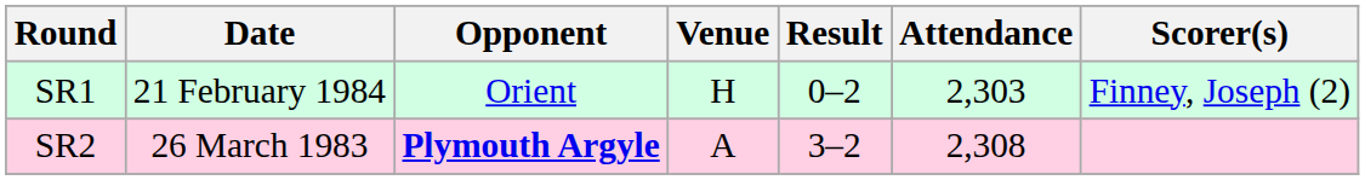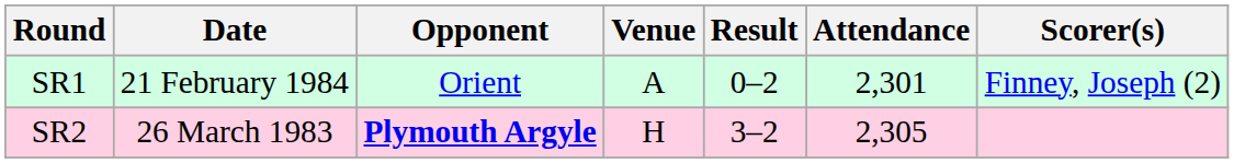 <table class="wikitable sortable" style="text-align:center;">
 <tr>
 <th>Round</th>
 <th>Date</th>
 <th>Opponent</th>
 <th>Venue</th>
 <th>Result</th>
 <th>Attendance</th>
 <th>Scorer(s)</th>
 </tr>
 <tr style="background:#d0ffe3;">
 <td>SR1</td>
 <td>21 February 1984</td>
 <td><a href='#'>Orient</a></td>
-<td>H</td>
+<td>A</td>
 <td>0–2 </td>
-<td>2,303</td>
+<td>2,301</td>
 <td><a href='#'>Finney</a>, <a href='#'>Joseph</a> (2)</td>
 </tr>
 <tr style="background:#ffd0e3;">
 <td>SR2</td>
 <td>26 March 1983</td>
 <td><strong><a href='#'>Plymouth Argyle</a></strong></td>
-<td>A</td>
+<td>H</td>
 <td>3–2</td>
-<td>2,308</td>
+<td>2,305</td>
 <td></td>
 </tr>
 </table>
